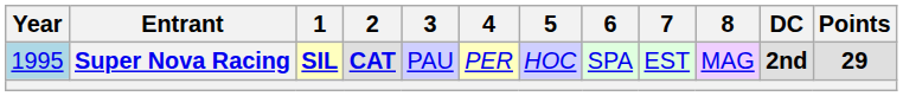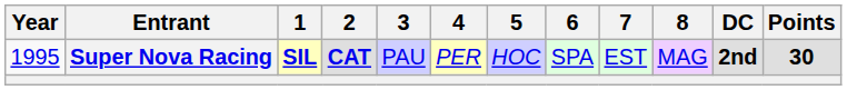 <table class="wikitable" style="text-align:center; font-size:85%">
 <tr>
 <th>Year</th>
 <th>Entrant</th>
 <th>1</th>
 <th>2</th>
 <th>3</th>
 <th>4</th>
 <th>5</th>
 <th>6</th>
 <th>7</th>
 <th>8</th>
 <th>DC</th>
 <th>Points</th>
 </tr>
 <tr>
-<td style="background: lightblue;"><a href='#'>1995</a></td>
+<td><a href='#'>1995</a></td>
 <th nowrap><a href='#'>Super Nova Racing</a></th>
 <td style="background:#FFFFBF;"><strong><a href='#'>SIL</a></strong><br></td>
 <td style="background:#DFDFDF;"><strong><a href='#'>CAT</a><br></strong></td>
 <td style="background:#CFCFFF;"><a href='#'>PAU</a><br></td>
 <td style="background:#FFFFBF;"><em><a href='#'>PER</a></em><br></td>
 <td style="background:#CFCFFF;"><em><a href='#'>HOC</a></em><br></td>
 <td style="background:#DFFFDF;"><a href='#'>SPA</a><br></td>
 <td style="background:#DFFFDF;"><a href='#'>EST</a><br></td>
 <td style="background:#EFCFFF;"><a href='#'>MAG</a><br></td>
 <td style="background:#DFDFDF;"><strong>2nd</strong></td>
-<td style="background:#DFDFDF;"><strong>29</strong></td>
+<td style="background:#DFDFDF;"><strong>30</strong></td>
 </tr>
 <tr>
 <th colspan="12"></th>
 </tr>
 </table>
